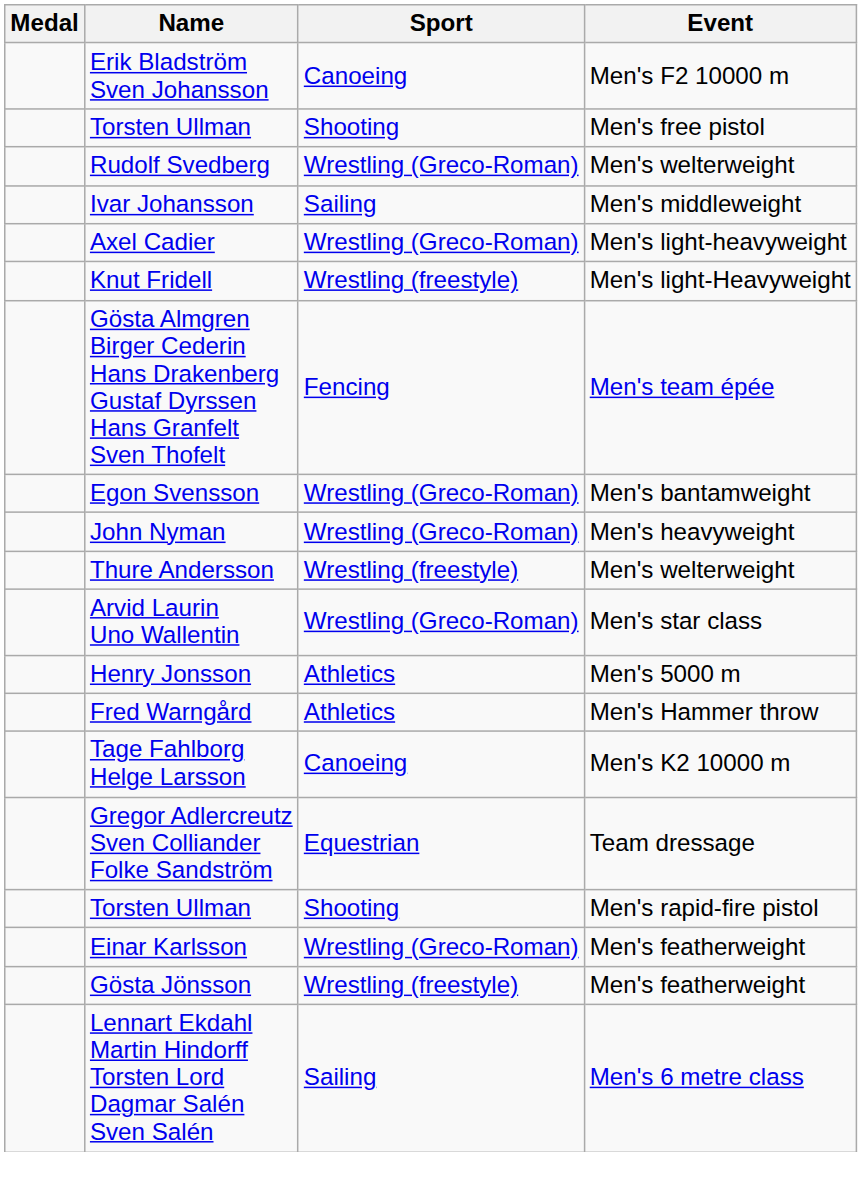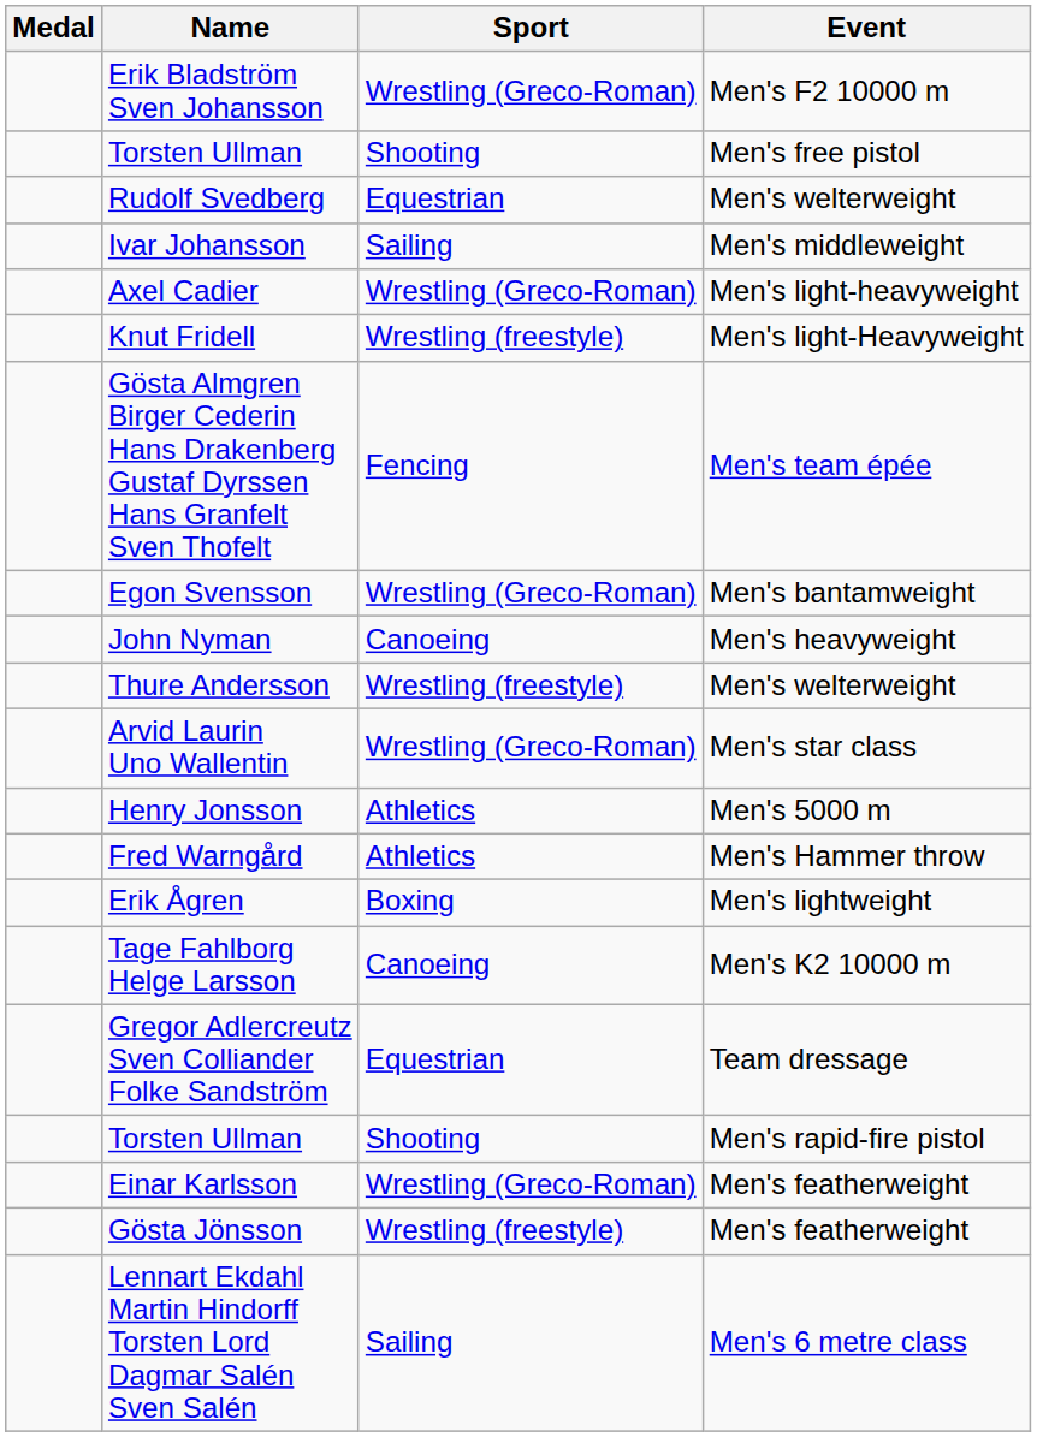 <table class="wikitable sortable">
 <tr>
 <th>Medal</th>
 <th>Name</th>
 <th>Sport</th>
 <th>Event</th>
 </tr>
 <tr>
 <td></td>
 <td><a href='#'>Erik Bladström</a><br><a href='#'>Sven Johansson</a></td>
-<td><a href='#'>Canoeing</a></td>
+<td><a href='#'>Wrestling (Greco-Roman)</a></td>
 <td>Men's F2 10000 m</td>
 </tr>
 <tr>
 <td></td>
 <td><a href='#'>Torsten Ullman</a></td>
 <td><a href='#'>Shooting</a></td>
 <td>Men's free pistol</td>
 </tr>
 <tr>
 <td></td>
 <td><a href='#'>Rudolf Svedberg</a></td>
-<td><a href='#'>Wrestling (Greco-Roman)</a></td>
+<td><a href='#'>Equestrian</a></td>
 <td>Men's welterweight</td>
 </tr>
 <tr>
 <td></td>
 <td><a href='#'>Ivar Johansson</a></td>
 <td><a href='#'>Sailing</a></td>
 <td>Men's middleweight</td>
 </tr>
 <tr>
 <td></td>
 <td><a href='#'>Axel Cadier</a></td>
 <td><a href='#'>Wrestling (Greco-Roman)</a></td>
 <td>Men's light-heavyweight</td>
 </tr>
 <tr>
 <td></td>
 <td><a href='#'>Knut Fridell</a></td>
 <td><a href='#'>Wrestling (freestyle)</a></td>
 <td>Men's light-Heavyweight</td>
 </tr>
 <tr>
 <td></td>
 <td><a href='#'>Gösta Almgren</a><br><a href='#'>Birger Cederin</a><br><a href='#'>Hans Drakenberg</a><br><a href='#'>Gustaf Dyrssen</a><br><a href='#'>Hans Granfelt</a><br><a href='#'>Sven Thofelt</a></td>
 <td><a href='#'>Fencing</a></td>
 <td><a href='#'>Men's team épée</a></td>
 </tr>
 <tr>
 <td></td>
 <td><a href='#'>Egon Svensson</a></td>
 <td><a href='#'>Wrestling (Greco-Roman)</a></td>
 <td>Men's bantamweight</td>
 </tr>
 <tr>
 <td></td>
 <td><a href='#'>John Nyman</a></td>
-<td><a href='#'>Wrestling (Greco-Roman)</a></td>
+<td><a href='#'>Canoeing</a></td>
 <td>Men's heavyweight</td>
 </tr>
 <tr>
 <td></td>
 <td><a href='#'>Thure Andersson</a></td>
 <td><a href='#'>Wrestling (freestyle)</a></td>
 <td>Men's welterweight</td>
 </tr>
 <tr>
 <td></td>
 <td><a href='#'>Arvid Laurin</a><br><a href='#'>Uno Wallentin</a></td>
 <td><a href='#'>Wrestling (Greco-Roman)</a></td>
 <td>Men's star class</td>
 </tr>
 <tr>
 <td></td>
 <td><a href='#'>Henry Jonsson</a></td>
 <td><a href='#'>Athletics</a></td>
 <td>Men's 5000 m</td>
 </tr>
 <tr>
 <td></td>
 <td><a href='#'>Fred Warngård</a></td>
 <td><a href='#'>Athletics</a></td>
 <td>Men's Hammer throw</td>
+</tr>
+<tr>
+<td></td>
+<td><a href='#'>Erik Ågren</a></td>
+<td><a href='#'>Boxing</a></td>
+<td>Men's lightweight</td>
 </tr>
 <tr>
 <td></td>
 <td><a href='#'>Tage Fahlborg</a><br><a href='#'>Helge Larsson</a></td>
 <td><a href='#'>Canoeing</a></td>
 <td>Men's K2 10000 m</td>
 </tr>
 <tr>
 <td></td>
 <td><a href='#'>Gregor Adlercreutz</a><br><a href='#'>Sven Colliander</a><br><a href='#'>Folke Sandström</a></td>
 <td><a href='#'>Equestrian</a></td>
 <td>Team dressage</td>
 </tr>
 <tr>
 <td></td>
 <td><a href='#'>Torsten Ullman</a></td>
 <td><a href='#'>Shooting</a></td>
 <td>Men's rapid-fire pistol</td>
 </tr>
 <tr>
 <td></td>
 <td><a href='#'>Einar Karlsson</a></td>
 <td><a href='#'>Wrestling (Greco-Roman)</a></td>
 <td>Men's featherweight</td>
 </tr>
 <tr>
 <td></td>
 <td><a href='#'>Gösta Jönsson</a></td>
 <td><a href='#'>Wrestling (freestyle)</a></td>
 <td>Men's featherweight</td>
 </tr>
 <tr>
 <td></td>
 <td><a href='#'>Lennart Ekdahl</a><br><a href='#'>Martin Hindorff</a><br><a href='#'>Torsten Lord</a><br><a href='#'>Dagmar Salén</a><br><a href='#'>Sven Salén</a></td>
 <td><a href='#'>Sailing</a></td>
 <td><a href='#'>Men's 6 metre class</a></td>
 </tr>
 </table>
